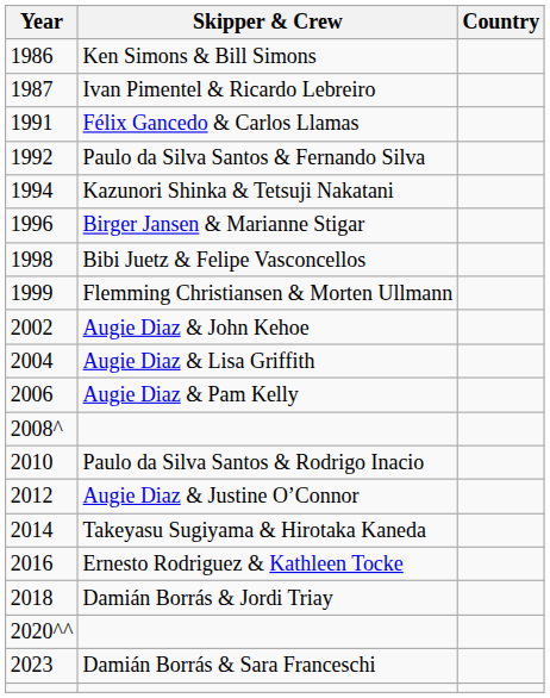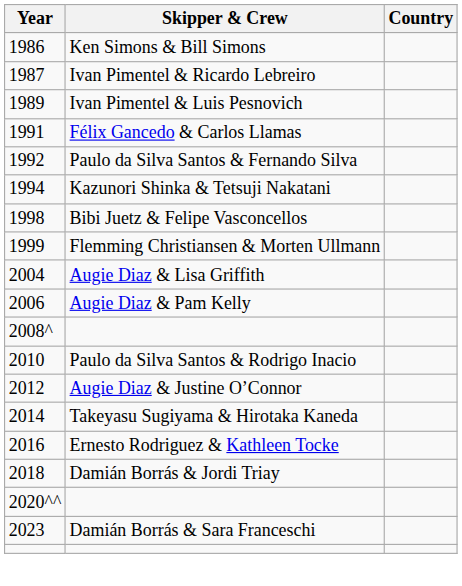 <table class="wikitable">
 <tr>
 <th>Year</th>
 <th>Skipper & Crew</th>
 <th>Country</th>
 </tr>
 <tr>
 <td>1986</td>
 <td>Ken Simons & Bill Simons</td>
 <td></td>
 </tr>
 <tr>
 <td>1987</td>
 <td>Ivan Pimentel & Ricardo Lebreiro</td>
+<td></td>
+</tr>
+<tr>
+<td>1989</td>
+<td>Ivan Pimentel & Luis Pesnovich</td>
 <td></td>
 </tr>
 <tr>
 <td>1991</td>
 <td><a href='#'>Félix Gancedo</a> & Carlos Llamas</td>
 <td></td>
 </tr>
 <tr>
 <td>1992</td>
 <td>Paulo da Silva Santos & Fernando Silva</td>
 <td></td>
 </tr>
 <tr>
 <td>1994</td>
 <td>Kazunori Shinka & Tetsuji Nakatani</td>
 <td></td>
 </tr>
 <tr>
-<td>1996</td>
-<td><a href='#'>Birger Jansen</a> & Marianne Stigar</td>
-<td></td>
-</tr>
-<tr>
 <td>1998</td>
 <td>Bibi Juetz & Felipe Vasconcellos</td>
 <td></td>
 </tr>
 <tr>
 <td>1999</td>
 <td>Flemming Christiansen & Morten Ullmann</td>
-<td></td>
-</tr>
-<tr>
-<td>2002</td>
-<td><a href='#'>Augie Diaz</a> & John Kehoe</td>
 <td></td>
 </tr>
 <tr>
 <td>2004</td>
 <td><a href='#'>Augie Diaz</a> & Lisa Griffith</td>
 <td></td>
 </tr>
 <tr>
 <td>2006</td>
 <td><a href='#'>Augie Diaz</a> & Pam Kelly</td>
 <td></td>
 </tr>
 <tr>
 <td>2008^</td>
 <td></td>
 <td></td>
 </tr>
 <tr>
 <td>2010</td>
 <td>Paulo da Silva Santos & Rodrigo Inacio</td>
 <td></td>
 </tr>
 <tr>
 <td>2012</td>
 <td><a href='#'>Augie Diaz</a> & Justine O’Connor</td>
 <td></td>
 </tr>
 <tr>
 <td>2014</td>
 <td>Takeyasu Sugiyama & Hirotaka Kaneda</td>
 <td></td>
 </tr>
 <tr>
 <td>2016</td>
 <td>Ernesto Rodriguez & <a href='#'>Kathleen Tocke</a></td>
 <td></td>
 </tr>
 <tr>
 <td>2018</td>
 <td>Damián Borrás & Jordi Triay</td>
 <td></td>
 </tr>
 <tr>
 <td>2020^^</td>
 <td></td>
 <td></td>
 </tr>
 <tr>
 <td>2023</td>
 <td>Damián Borrás & Sara Franceschi</td>
 <td></td>
 </tr>
 <tr>
 <td></td>
 <td></td>
 </tr>
 </table>
